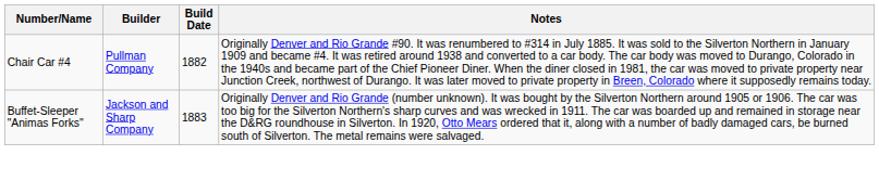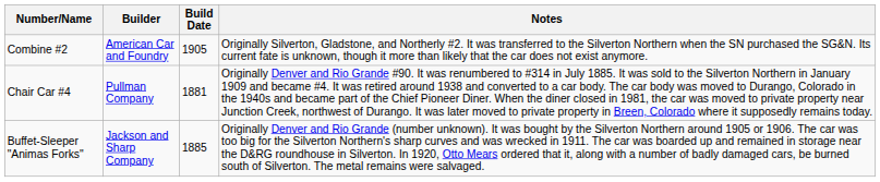 <table class="wikitable">
 <tr>
 <th>Number/Name</th>
 <th>Builder</th>
 <th>Build Date</th>
 <th>Notes</th>
 </tr>
 <tr>
+<td>Combine #2</td>
+<td><a href='#'>American Car and Foundry</a></td>
+<td>1905</td>
+<td>Originally Silverton, Gladstone, and Northerly #2. It was transferred to the Silverton Northern when the SN purchased the SG&N. Its current fate is unknown, though it more than likely that the car does not exist anymore.</td>
+</tr>
+<tr>
 <td>Chair Car #4</td>
 <td><a href='#'>Pullman Company</a></td>
-<td>1882</td>
+<td>1881</td>
 <td>Originally <a href='#'>Denver and Rio Grande</a> #90. It was renumbered to #314 in July 1885. It was sold to the Silverton Northern in January 1909 and became #4. It was retired around 1938 and converted to a car body. The car body was moved to Durango, Colorado in the 1940s and became part of the Chief Pioneer Diner. When the diner closed in 1981, the car was moved to private property near Junction Creek, northwest of Durango. It was later moved to private property in <a href='#'>Breen, Colorado</a> where it supposedly remains today.</td>
 </tr>
 <tr>
 <td>Buffet-Sleeper "Animas Forks"</td>
 <td><a href='#'>Jackson and Sharp Company</a></td>
-<td>1883</td>
+<td>1885</td>
 <td>Originally <a href='#'>Denver and Rio Grande</a> (number unknown). It was bought by the Silverton Northern around 1905 or 1906. The car was too big for the Silverton Northern's sharp curves and was wrecked in 1911. The car was boarded up and remained in storage near the D&RG roundhouse in Silverton. In 1920, <a href='#'>Otto Mears</a> ordered that it, along with a number of badly damaged cars, be burned south of Silverton. The metal remains were salvaged.</td>
 </tr>
 </table>
